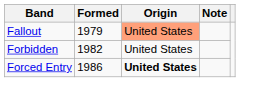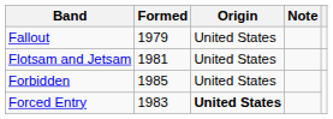 <table class="wikitable sortable">
 <tr>
 <th>Band</th>
 <th>Formed</th>
 <th>Origin</th>
 <th class=unsortable>Note</th>
 <th></th>
 </tr>
 <tr>
 <td><a href='#'>Fallout</a></td>
 <td>1979</td>
-<td style="background: lightsalmon;">United States</td>
+<td>United States</td>
+<td></td>
+</tr>
+<tr>
+<td><a href='#'>Flotsam and Jetsam</a></td>
+<td>1981</td>
+<td>United States</td>
+<td></td>
 <td></td>
 </tr>
 <tr>
 <td><a href='#'>Forbidden</a></td>
-<td>1982</td>
+<td>1985</td>
 <td>United States</td>
 <td></td>
 </tr>
 <tr>
 <td><a href='#'>Forced Entry</a></td>
-<td>1986</td>
+<td>1983</td>
 <td><strong>United States</strong></td>
 <td></td>
 </tr>
 </table>
